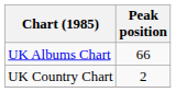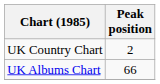 <table class="wikitable sortable">
 <tr>
 <th scope="col">Chart (1985)</th>
 <th scope="col">Peak<br>position</th>
 </tr>
 <tr>
+<td>UK Country Chart</td>
+<td style="text-align:center;">2</td>
+</tr>
+<tr>
 <td><a href='#'>UK Albums Chart</a></td>
 <td style="text-align:center;">66</td>
 </tr>
 <tr>
-<td>UK Country Chart</td>
-<td style="text-align:center;">2</td>
-</tr>
-<tr>
 </tr>
 </table>
